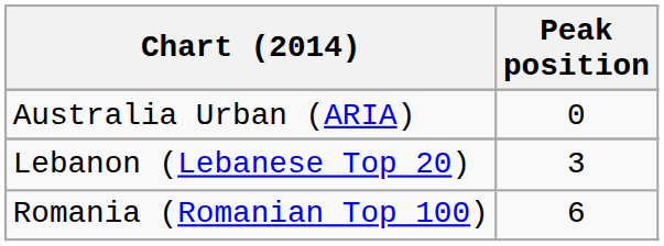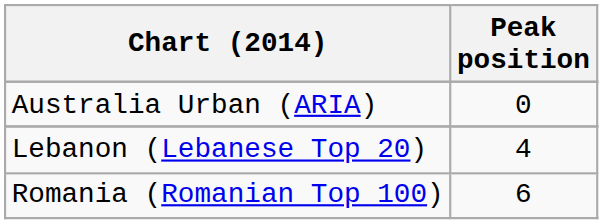 <table class="wikitable sortable">
 <tr>
 <th>Chart (2014)</th>
 <th>Peak<br>position</th>
 </tr>
 <tr>
 </tr>
 <tr>
 <td scope="row">Australia Urban (<a href='#'>ARIA</a>)</td>
 <td style="text-align:center;">0</td>
 </tr>
 <tr>
 </tr>
 <tr>
 </tr>
 <tr>
 <td align="left">Lebanon (<a href='#'>Lebanese Top 20</a>)</td>
-<td style="text-align:center;">3</td>
+<td style="text-align:center;">4</td>
 </tr>
 <tr>
 <td>Romania (<a href='#'>Romanian Top 100</a>)</td>
 <td style="text-align:center;">6</td>
 </tr>
 <tr>
 </tr>
 <tr>
 </tr>
 </table>
